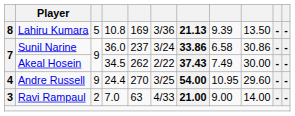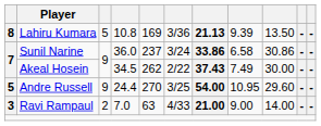 <table class="wikitable sortable" style="text-align:left;font-size:91%;">
 <tr>
 <th></th>
 <th>Player</th>
 <th></th>
 <th></th>
 <th></th>
 <th></th>
 <th></th>
 <th></th>
 <th></th>
 <th></th>
 <th></th>
 </tr>
 <tr>
 <th>8</th>
 <td> <a href='#'>Lahiru Kumara</a></td>
 <td>5</td>
 <td>10.8</td>
 <td>169</td>
 <td>3/36</td>
 <th>21.13</th>
 <td>9.39</td>
 <td>13.50</td>
 <th>-</th>
 <th>-</th>
 </tr>
 <tr>
 <th rowspan=2>7</th>
 <td> <a href='#'>Sunil Narine</a></td>
 <td rowspan=2>9</td>
 <td>36.0</td>
 <td>237</td>
 <td>3/24</td>
 <th>33.86</th>
 <td>6.58</td>
 <td>30.86</td>
 <th>-</th>
 <th>-</th>
 </tr>
 <tr>
 <td> <a href='#'>Akeal Hosein</a></td>
 <td>34.5</td>
 <td>262</td>
 <td>2/22</td>
 <th>37.43</th>
 <td>7.49</td>
 <td>30.00</td>
 <th>-</th>
 <th>-</th>
 </tr>
 <tr>
-<th>4</th>
+<th>5</th>
 <td> <a href='#'>Andre Russell</a></td>
 <td>9</td>
 <td>24.4</td>
 <td>270</td>
 <td>3/25</td>
 <th>54.00</th>
 <td>10.95</td>
 <td>29.60</td>
 <th>-</th>
 <th>-</th>
 </tr>
 <tr>
 <th>3</th>
 <td> <a href='#'>Ravi Rampaul</a></td>
 <td>2</td>
 <td>7.0</td>
 <td>63</td>
 <td>4/33</td>
 <th>21.00</th>
 <td>9.00</td>
 <td>14.00</td>
 <th>-</th>
 <th>-</th>
 </tr>
 <tr>
 <td colspan="11"><small></small></td>
 </tr>
 </table>
